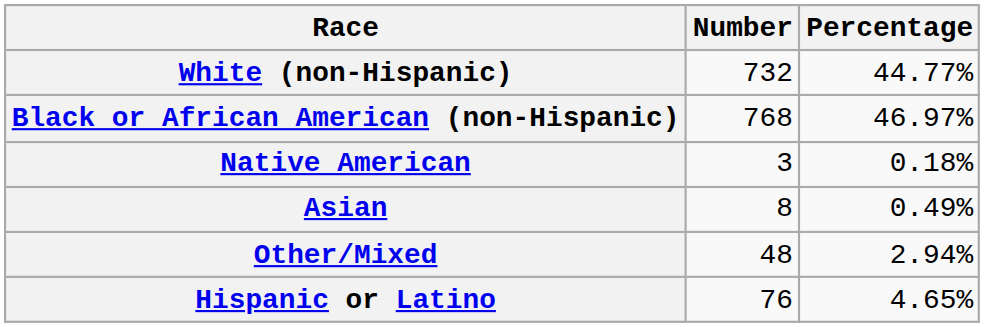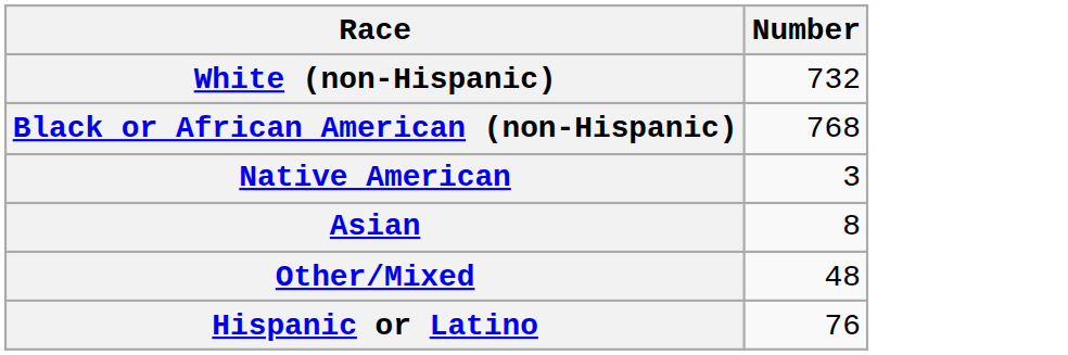 <table class="wikitable" style="text-align:right">
 <tr>
 <th scope="col">Race</th>
 <th scope="col">Number</th>
-<th scope="col">Percentage</th>
 </tr>
 <tr>
 <th scope="row"><a href='#'>White</a> (non-Hispanic)</th>
 <td>732</td>
-<td>44.77%</td>
 </tr>
 <tr>
 <th scope="row"><a href='#'>Black or African American</a> (non-Hispanic)</th>
 <td>768</td>
-<td>46.97%</td>
 </tr>
 <tr>
 <th scope="row"><a href='#'>Native American</a></th>
 <td>3</td>
-<td>0.18%</td>
 </tr>
 <tr>
 <th scope="row"><a href='#'>Asian</a></th>
 <td>8</td>
-<td>0.49%</td>
 </tr>
 <tr>
 <th scope="row"><a href='#'>Other/Mixed</a></th>
 <td>48</td>
-<td>2.94%</td>
 </tr>
 <tr>
 <th scope="row"><a href='#'>Hispanic</a> or <a href='#'>Latino</a></th>
 <td>76</td>
-<td>4.65%</td>
 </tr>
 </table>
